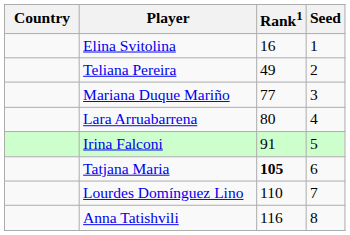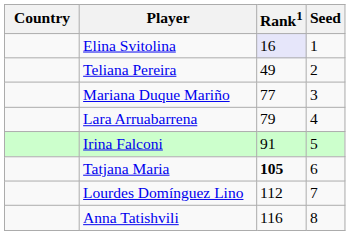 <table class="sortable wikitable">
 <tr>
 <th width="70">Country</th>
 <th width="175">Player</th>
 <th>Rank<sup>1</sup></th>
 <th>Seed</th>
 </tr>
 <tr>
 <td></td>
 <td><a href='#'>Elina Svitolina</a></td>
-<td>16</td>
+<td style="background: lavender;">16</td>
 <td>1</td>
 </tr>
 <tr>
 <td></td>
 <td><a href='#'>Teliana Pereira</a></td>
 <td>49</td>
 <td>2</td>
 </tr>
 <tr>
 <td></td>
 <td><a href='#'>Mariana Duque Mariño</a></td>
 <td>77</td>
 <td>3</td>
 </tr>
 <tr>
 <td></td>
 <td><a href='#'>Lara Arruabarrena</a></td>
-<td>80</td>
+<td>79</td>
 <td>4</td>
 </tr>
 <tr style="background:#cfc;">
 <td></td>
 <td><a href='#'>Irina Falconi</a></td>
 <td>91</td>
 <td>5</td>
 </tr>
 <tr>
 <td></td>
 <td><a href='#'>Tatjana Maria</a></td>
 <td><strong>105</strong></td>
 <td>6</td>
 </tr>
 <tr>
 <td></td>
 <td><a href='#'>Lourdes Domínguez Lino</a></td>
-<td>110</td>
+<td>112</td>
 <td>7</td>
 </tr>
 <tr>
 <td></td>
 <td><a href='#'>Anna Tatishvili</a></td>
 <td>116</td>
 <td>8</td>
 </tr>
 </table>
